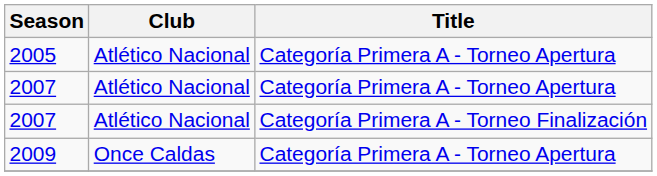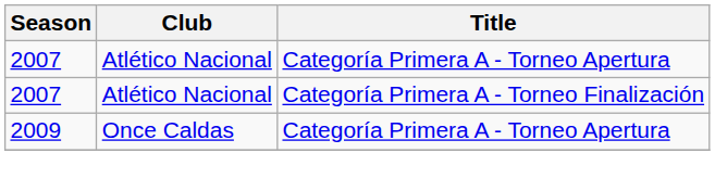 <table class="wikitable">
 <tr>
 <th>Season</th>
 <th>Club</th>
 <th>Title</th>
-</tr>
-<tr>
-<td><a href='#'>2005</a></td>
-<td><a href='#'>Atlético Nacional</a></td>
-<td><a href='#'>Categoría Primera A - Torneo Apertura</a></td>
 </tr>
 <tr>
 <td><a href='#'>2007</a></td>
 <td><a href='#'>Atlético Nacional</a></td>
 <td><a href='#'>Categoría Primera A - Torneo Apertura</a></td>
 </tr>
 <tr>
 <td><a href='#'>2007</a></td>
 <td><a href='#'>Atlético Nacional</a></td>
 <td><a href='#'>Categoría Primera A - Torneo Finalización</a></td>
 </tr>
 <tr>
 <td><a href='#'>2009</a></td>
 <td><a href='#'>Once Caldas</a></td>
 <td><a href='#'>Categoría Primera A - Torneo Apertura</a></td>
 </tr>
 <tr>
 </tr>
 </table>
